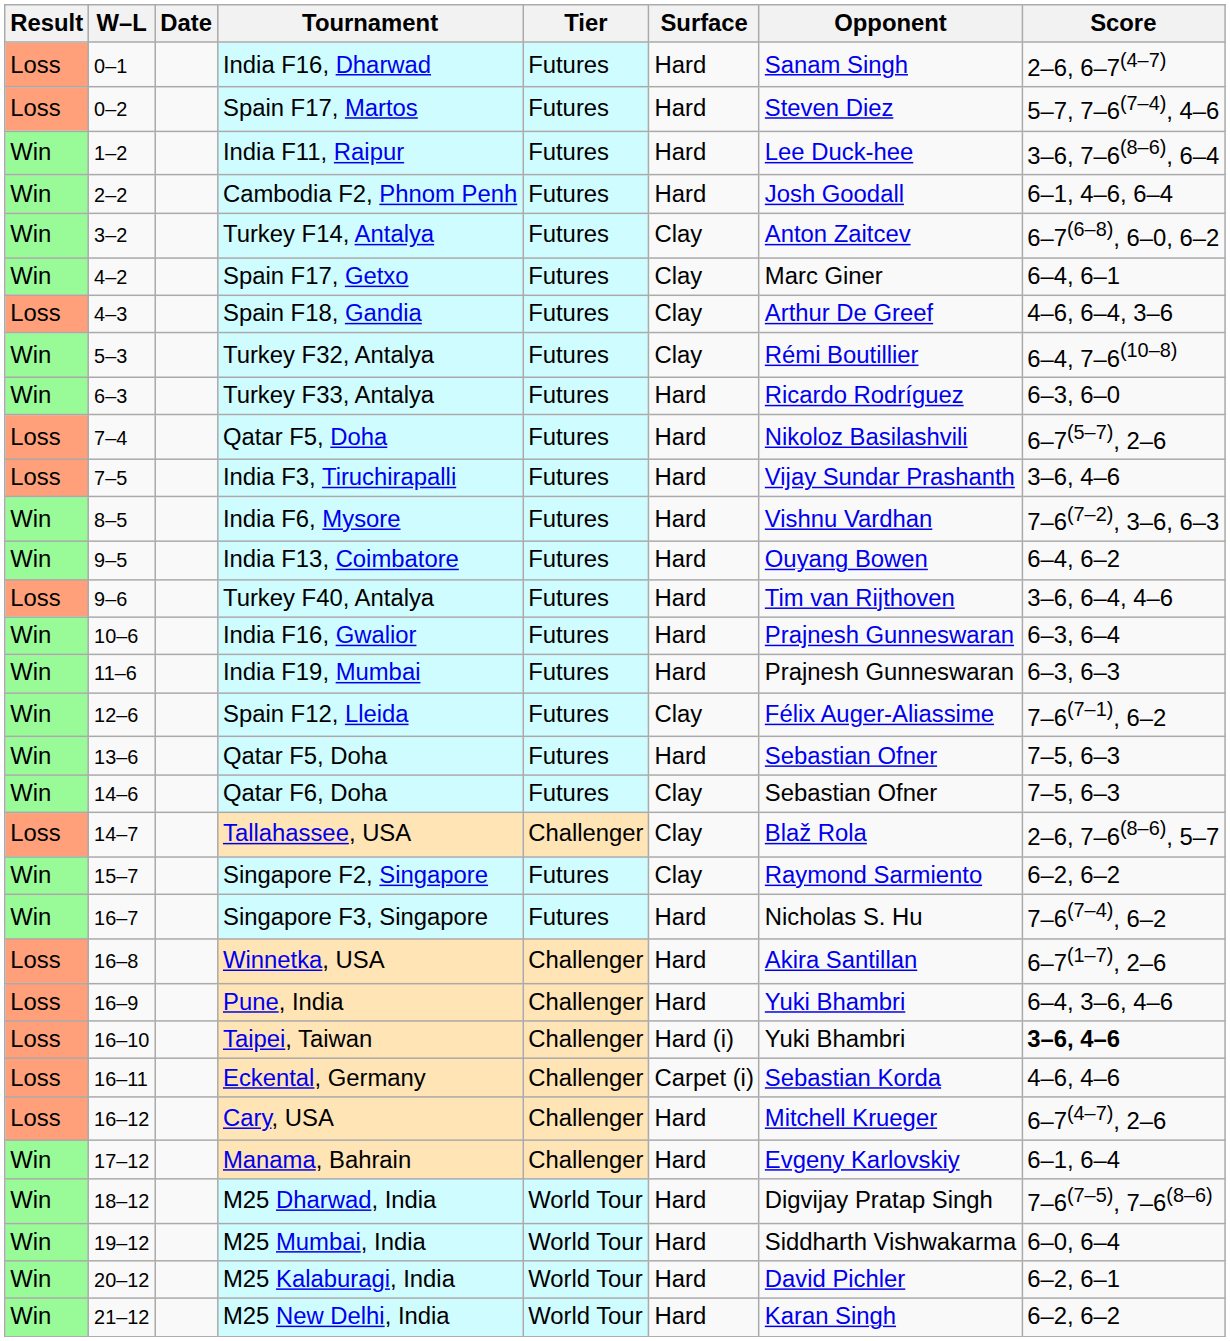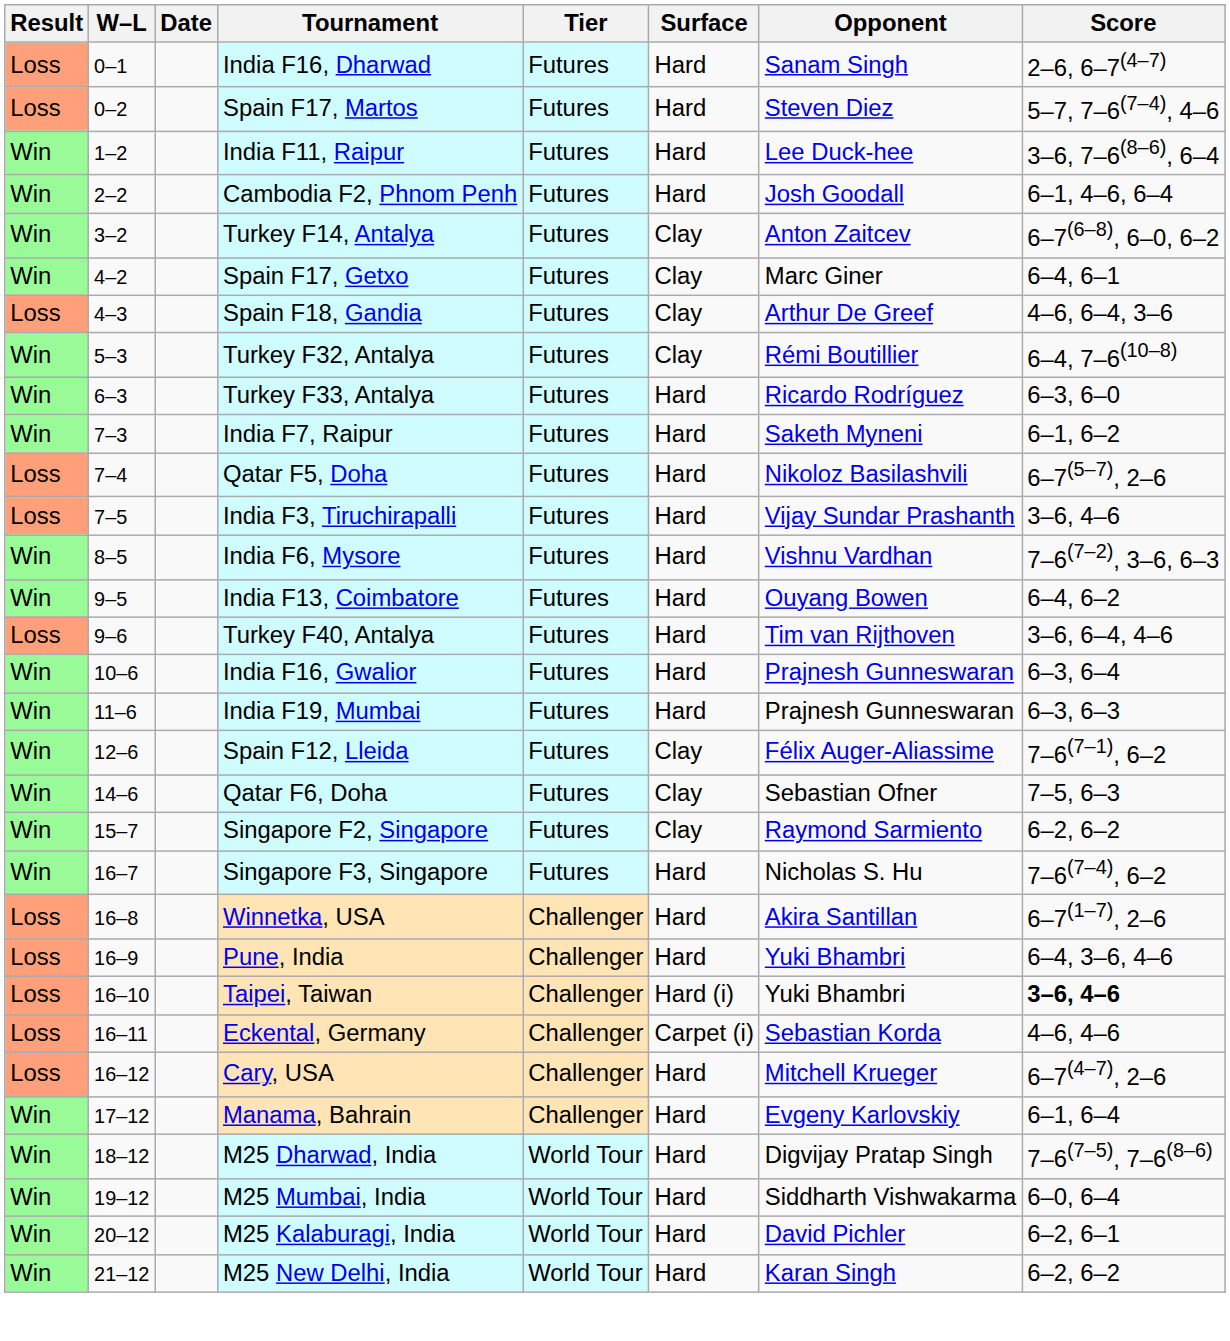 <table class="sortable wikitable">
 <tr>
 <th>Result</th>
 <th class="unsortable">W–L</th>
 <th>Date</th>
 <th>Tournament</th>
 <th>Tier</th>
 <th>Surface</th>
 <th>Opponent</th>
 <th class="unsortable">Score</th>
 </tr>
 <tr>
 <td bgcolor=FFA07A>Loss</td>
 <td><small>0–1</small></td>
 <td></td>
 <td style="background:#cffcff;">India F16, <a href='#'>Dharwad</a></td>
 <td style="background:#cffcff;">Futures</td>
 <td>Hard</td>
 <td> <a href='#'>Sanam Singh</a></td>
 <td>2–6, 6–7<sup>(4–7)</sup></td>
 </tr>
 <tr>
 <td bgcolor=FFA07A>Loss</td>
 <td><small>0–2</small></td>
 <td></td>
 <td style="background:#cffcff;">Spain F17, <a href='#'>Martos</a></td>
 <td style="background:#cffcff;">Futures</td>
 <td>Hard</td>
 <td> <a href='#'>Steven Diez</a></td>
 <td>5–7, 7–6<sup>(7–4)</sup>, 4–6</td>
 </tr>
 <tr>
 <td bgcolor=98FB98>Win</td>
 <td><small>1–2</small></td>
 <td></td>
 <td style="background:#cffcff;">India F11, <a href='#'>Raipur</a></td>
 <td style="background:#cffcff;">Futures</td>
 <td>Hard</td>
 <td> <a href='#'>Lee Duck-hee</a></td>
 <td>3–6, 7–6<sup>(8–6)</sup>, 6–4</td>
 </tr>
 <tr>
 <td bgcolor=98FB98>Win</td>
 <td><small>2–2</small></td>
 <td></td>
 <td style="background:#cffcff;">Cambodia F2, <a href='#'>Phnom Penh</a></td>
 <td style="background:#cffcff;">Futures</td>
 <td>Hard</td>
 <td> <a href='#'>Josh Goodall</a></td>
 <td>6–1, 4–6, 6–4</td>
 </tr>
 <tr>
 <td bgcolor=98FB98>Win</td>
 <td><small>3–2</small></td>
 <td></td>
 <td style="background:#cffcff;">Turkey F14, <a href='#'>Antalya</a></td>
 <td style="background:#cffcff;">Futures</td>
 <td>Clay</td>
 <td> <a href='#'>Anton Zaitcev</a></td>
 <td>6–7<sup>(6–8)</sup>, 6–0, 6–2</td>
 </tr>
 <tr>
 <td bgcolor=98FB98>Win</td>
 <td><small>4–2</small></td>
 <td></td>
 <td style="background:#cffcff;">Spain F17, <a href='#'>Getxo</a></td>
 <td style="background:#cffcff;">Futures</td>
 <td>Clay</td>
 <td> Marc Giner</td>
 <td>6–4, 6–1</td>
 </tr>
 <tr>
 <td bgcolor=FFA07A>Loss</td>
 <td><small>4–3</small></td>
 <td></td>
 <td style="background:#cffcff;">Spain F18, <a href='#'>Gandia</a></td>
 <td style="background:#cffcff;">Futures</td>
 <td>Clay</td>
 <td> <a href='#'>Arthur De Greef</a></td>
 <td>4–6, 6–4, 3–6</td>
 </tr>
 <tr>
 <td bgcolor=98FB98>Win</td>
 <td><small>5–3</small></td>
 <td></td>
 <td style="background:#cffcff;">Turkey F32, Antalya</td>
 <td style="background:#cffcff;">Futures</td>
 <td>Clay</td>
 <td> <a href='#'>Rémi Boutillier</a></td>
 <td>6–4, 7–6<sup>(10–8)</sup></td>
 </tr>
 <tr>
 <td bgcolor=98FB98>Win</td>
 <td><small>6–3</small></td>
 <td></td>
 <td style="background:#cffcff;">Turkey F33, Antalya</td>
 <td style="background:#cffcff;">Futures</td>
 <td>Hard</td>
 <td> <a href='#'>Ricardo Rodríguez</a></td>
 <td>6–3, 6–0</td>
 </tr>
 <tr>
+<td bgcolor=98FB98>Win</td>
+<td><small>7–3</small></td>
+<td></td>
+<td style="background:#cffcff;">India F7, Raipur</td>
+<td style="background:#cffcff;">Futures</td>
+<td>Hard</td>
+<td> <a href='#'>Saketh Myneni</a></td>
+<td>6–1, 6–2</td>
+</tr>
+<tr>
 <td bgcolor=FFA07A>Loss</td>
 <td><small>7–4</small></td>
 <td></td>
 <td style="background:#cffcff;">Qatar F5, <a href='#'>Doha</a></td>
 <td style="background:#cffcff;">Futures</td>
 <td>Hard</td>
 <td> <a href='#'>Nikoloz Basilashvili</a></td>
 <td>6–7<sup>(5–7)</sup>, 2–6</td>
 </tr>
 <tr>
 <td bgcolor=ffa07a>Loss</td>
 <td><small>7–5</small></td>
 <td></td>
 <td style="background:#cffcff;">India F3, <a href='#'>Tiruchirapalli</a></td>
 <td style="background:#cffcff;">Futures</td>
 <td>Hard</td>
 <td> <a href='#'>Vijay Sundar Prashanth</a></td>
 <td>3–6, 4–6</td>
 </tr>
 <tr>
 <td bgcolor=98FB98>Win</td>
 <td><small>8–5</small></td>
 <td></td>
 <td style="background:#cffcff;">India F6, <a href='#'>Mysore</a></td>
 <td style="background:#cffcff;">Futures</td>
 <td>Hard</td>
 <td> <a href='#'>Vishnu Vardhan</a></td>
 <td>7–6<sup>(7–2)</sup>, 3–6, 6–3</td>
 </tr>
 <tr>
 <td bgcolor=98FB98>Win</td>
 <td><small>9–5</small></td>
 <td></td>
 <td style="background:#cffcff;">India F13, <a href='#'>Coimbatore</a></td>
 <td style="background:#cffcff;">Futures</td>
 <td>Hard</td>
 <td> <a href='#'>Ouyang Bowen</a></td>
 <td>6–4, 6–2</td>
 </tr>
 <tr>
 <td bgcolor=ffa07a>Loss</td>
 <td><small>9–6</small></td>
 <td></td>
 <td style="background:#cffcff;">Turkey F40, Antalya</td>
 <td style="background:#cffcff;">Futures</td>
 <td>Hard</td>
 <td> <a href='#'>Tim van Rijthoven</a></td>
 <td>3–6, 6–4, 4–6</td>
 </tr>
 <tr>
 <td bgcolor=98FB98>Win</td>
 <td><small>10–6</small></td>
 <td></td>
 <td style="background:#cffcff;">India F16, <a href='#'>Gwalior</a></td>
 <td style="background:#cffcff;">Futures</td>
 <td>Hard</td>
 <td> <a href='#'>Prajnesh Gunneswaran</a></td>
 <td>6–3, 6–4</td>
 </tr>
 <tr>
 <td bgcolor=98FB98>Win</td>
 <td><small>11–6</small></td>
 <td></td>
 <td style="background:#cffcff;">India F19, <a href='#'>Mumbai</a></td>
 <td style="background:#cffcff;">Futures</td>
 <td>Hard</td>
 <td> Prajnesh Gunneswaran</td>
 <td>6–3, 6–3</td>
 </tr>
 <tr>
 <td bgcolor=98FB98>Win</td>
 <td><small>12–6</small></td>
 <td></td>
 <td style="background:#cffcff;">Spain F12, <a href='#'>Lleida</a></td>
 <td style="background:#cffcff;">Futures</td>
 <td>Clay</td>
 <td> <a href='#'>Félix Auger-Aliassime</a></td>
 <td>7–6<sup>(7–1)</sup>, 6–2</td>
 </tr>
 <tr>
 <td bgcolor=98FB98>Win</td>
-<td><small>13–6</small></td>
-<td></td>
-<td style="background:#cffcff;">Qatar F5, Doha</td>
-<td style="background:#cffcff;">Futures</td>
-<td>Hard</td>
-<td> <a href='#'>Sebastian Ofner</a></td>
-<td>7–5, 6–3</td>
-</tr>
-<tr>
-<td bgcolor=98FB98>Win</td>
 <td><small>14–6</small></td>
 <td></td>
 <td style="background:#cffcff;">Qatar F6, Doha</td>
 <td style="background:#cffcff;">Futures</td>
 <td>Clay</td>
 <td> Sebastian Ofner</td>
 <td>7–5, 6–3</td>
-</tr>
-<tr>
-<td bgcolor=ffa07a>Loss</td>
-<td><small>14–7</small></td>
-<td><a href='#'></a></td>
-<td style="background:moccasin;"><a href='#'>Tallahassee</a>, USA</td>
-<td style="background:moccasin;">Challenger</td>
-<td>Clay</td>
-<td> <a href='#'>Blaž Rola</a></td>
-<td>2–6, 7–6<sup>(8–6)</sup>, 5–7</td>
 </tr>
 <tr>
 <td bgcolor=98FB98>Win</td>
 <td><small>15–7</small></td>
 <td></td>
 <td style="background:#cffcff;">Singapore F2, <a href='#'>Singapore</a></td>
 <td style="background:#cffcff;">Futures</td>
 <td>Clay</td>
 <td> <a href='#'>Raymond Sarmiento</a></td>
 <td>6–2, 6–2</td>
 </tr>
 <tr>
 <td bgcolor=98FB98>Win</td>
 <td><small>16–7</small></td>
 <td></td>
 <td style="background:#cffcff;">Singapore F3, Singapore</td>
 <td style="background:#cffcff;">Futures</td>
 <td>Hard</td>
 <td> Nicholas S. Hu</td>
 <td>7–6<sup>(7–4)</sup>, 6–2</td>
 </tr>
 <tr>
 <td bgcolor=ffa07a>Loss</td>
 <td><small>16–8</small></td>
 <td><a href='#'></a></td>
 <td style="background:moccasin;"><a href='#'>Winnetka</a>, USA</td>
 <td style="background:moccasin;">Challenger</td>
 <td>Hard</td>
 <td> <a href='#'>Akira Santillan</a></td>
 <td>6–7<sup>(1–7)</sup>, 2–6</td>
 </tr>
 <tr>
 <td bgcolor=ffa07a>Loss</td>
 <td><small>16–9</small></td>
 <td><a href='#'></a></td>
 <td style="background:moccasin;"><a href='#'>Pune</a>, India</td>
 <td style="background:moccasin;">Challenger</td>
 <td>Hard</td>
 <td> <a href='#'>Yuki Bhambri</a></td>
 <td>6–4, 3–6, 4–6</td>
 </tr>
 <tr>
 <td bgcolor=ffa07a>Loss</td>
 <td><small>16–10</small></td>
 <td><a href='#'></a></td>
 <td style="background:moccasin;"><a href='#'>Taipei</a>, Taiwan</td>
 <td style="background:moccasin;">Challenger</td>
 <td>Hard (i)</td>
 <td> Yuki Bhambri</td>
 <td><strong>3–6, 4–6</strong></td>
 </tr>
 <tr>
 <td bgcolor=ffa07a>Loss</td>
 <td><small>16–11</small></td>
 <td><a href='#'></a></td>
 <td style="background:moccasin;"><a href='#'>Eckental</a>, Germany</td>
 <td style="background:moccasin;">Challenger</td>
 <td>Carpet (i)</td>
 <td> <a href='#'>Sebastian Korda</a></td>
 <td>4–6, 4–6</td>
 </tr>
 <tr>
 <td bgcolor=FFA07A>Loss</td>
 <td><small>16–12</small></td>
 <td><a href='#'></a></td>
 <td style="background:moccasin;"><a href='#'>Cary</a>, USA</td>
 <td style="background:moccasin;">Challenger</td>
 <td>Hard</td>
 <td> <a href='#'>Mitchell Krueger</a></td>
 <td>6–7<sup>(4–7)</sup>, 2–6</td>
 </tr>
 <tr>
 <td bgcolor=98FB98>Win</td>
 <td><small>17–12</small></td>
 <td><a href='#'></a></td>
 <td style="background:moccasin;"><a href='#'>Manama</a>, Bahrain</td>
 <td style="background:moccasin;">Challenger</td>
 <td>Hard</td>
 <td> <a href='#'>Evgeny Karlovskiy</a></td>
 <td>6–1, 6–4</td>
 </tr>
 <tr>
 <td bgcolor=98FB98>Win</td>
 <td><small>18–12</small></td>
 <td></td>
 <td style="background:#cffcff;">M25 <a href='#'>Dharwad</a>, India</td>
 <td style="background:#cffcff;">World Tour</td>
 <td>Hard</td>
 <td> Digvijay Pratap Singh</td>
 <td>7–6<sup>(7–5)</sup>, 7–6<sup>(8–6)</sup></td>
 </tr>
 <tr>
 <td bgcolor=98FB98>Win</td>
 <td><small>19–12</small></td>
 <td></td>
 <td style="background:#cffcff;">M25 <a href='#'>Mumbai</a>, India</td>
 <td style="background:#cffcff;">World Tour</td>
 <td>Hard</td>
 <td> Siddharth Vishwakarma</td>
 <td>6–0, 6–4</td>
 </tr>
 <tr>
 <td bgcolor=98FB98>Win</td>
 <td><small>20–12</small></td>
 <td></td>
 <td style="background:#cffcff;">M25 <a href='#'>Kalaburagi</a>, India</td>
 <td style="background:#cffcff;">World Tour</td>
 <td>Hard</td>
 <td> <a href='#'>David Pichler</a></td>
 <td>6–2, 6–1</td>
 </tr>
 <tr>
 <td bgcolor=98FB98>Win</td>
 <td><small>21–12</small></td>
 <td></td>
 <td style="background:#cffcff;">M25 <a href='#'>New Delhi</a>, India</td>
 <td style="background:#cffcff;">World Tour</td>
 <td>Hard</td>
 <td> <a href='#'>Karan Singh</a></td>
 <td>6–2, 6–2</td>
 </tr>
 </table>
